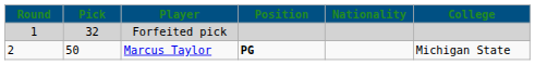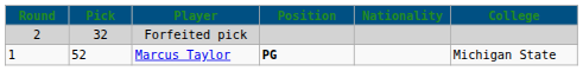 <table class="wikitable sortable sortable">
 <tr>
 <th style="background:#005083; color:#228B22" width="10%">Round</th>
 <th style="background:#005083; color:#228B22" width="10%">Pick</th>
 <th style="background:#005083; color:#228B22" width="20%">Player</th>
 <th style="background:#005083; color:#228B22" width="15%">Position</th>
 <th style="background:#005083; color:#228B22" width="15%">Nationality</th>
 <th style="background:#005083; color:#228B22" width="20%">College</th>
 </tr>
 <tr style="text-align: center; background-color:lightgray;">
-<td>1</td>
+<td>2</td>
 <td>32</td>
 <td>Forfeited pick</td>
 <td></td>
 <td></td>
 <td></td>
 </tr>
 <tr>
-<td>2</td>
-<td>50</td>
+<td>1</td>
+<td>52</td>
 <td><a href='#'>Marcus Taylor</a></td>
 <td><strong>PG</strong></td>
 <td></td>
 <td>Michigan State</td>
 </tr>
 </table>
